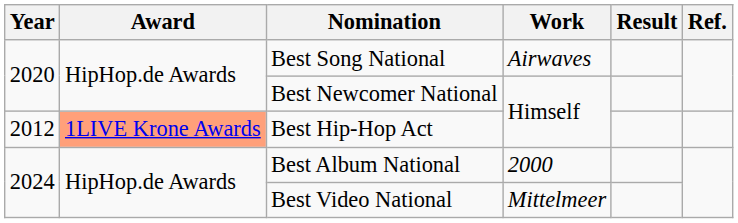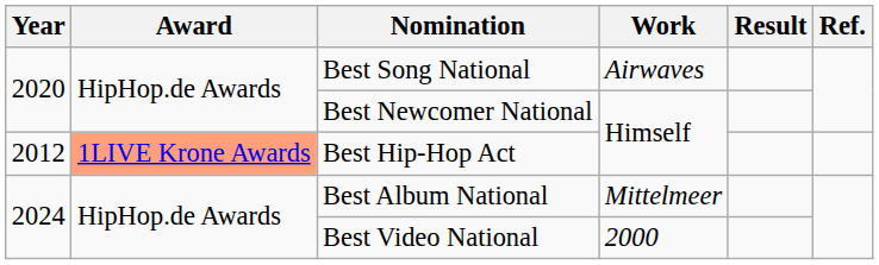 <table class="wikitable">
 <tr>
 <th>Year</th>
 <th>Award</th>
 <th>Nomination</th>
 <th>Work</th>
 <th>Result</th>
 <th>Ref.</th>
 </tr>
 <tr>
 <td rowspan="2">2020</td>
 <td rowspan="2">HipHop.de Awards</td>
 <td>Best Song National</td>
 <td><em>Airwaves</em></td>
 <td></td>
 <td rowspan="2"></td>
 </tr>
 <tr>
 <td>Best Newcomer National</td>
 <td rowspan="2">Himself</td>
 <td></td>
 </tr>
 <tr>
 <td>2012</td>
 <td style="background: lightsalmon;"><a href='#'>1LIVE Krone Awards</a></td>
 <td>Best Hip-Hop Act</td>
 <td></td>
 <td></td>
 </tr>
 <tr>
 <td rowspan="2">2024</td>
 <td rowspan="2">HipHop.de Awards</td>
 <td>Best Album National</td>
-<td><em>2000</em></td>
+<td><em>Mittelmeer</em></td>
 <td></td>
 <td rowspan="2"></td>
 </tr>
 <tr>
 <td>Best Video National</td>
-<td><em>Mittelmeer</em></td>
+<td><em>2000</em></td>
 <td></td>
 </tr>
 </table>
